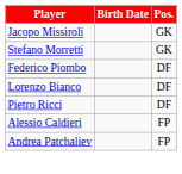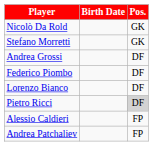 <table class="wikitable" style="text-align:center">
 <tr style="color:white; background:red">
 <td><strong>Player</strong></td>
 <td><strong>Birth Date</strong></td>
 <td><strong>Pos.</strong></td>
 </tr>
 <tr>
-<td align=left> <a href='#'>Jacopo Missiroli</a></td>
+<td align=left> <a href='#'>Nicolò Da Rold</a></td>
 <td></td>
 <td>GK</td>
 </tr>
 <tr>
 <td align=left> <a href='#'>Stefano Morretti</a></td>
 <td></td>
 <td>GK</td>
+</tr>
+<tr>
+<td align=left> <a href='#'>Andrea Grossi</a></td>
+<td></td>
+<td>DF</td>
 </tr>
 <tr>
 <td align=left> <a href='#'>Federico Piombo</a></td>
 <td></td>
 <td>DF</td>
 </tr>
 <tr>
 <td align=left> <a href='#'>Lorenzo Bianco</a></td>
 <td></td>
 <td>DF</td>
 </tr>
 <tr>
 <td align=left> <a href='#'>Pietro Ricci</a></td>
 <td></td>
-<td>DF</td>
+<td style="background: lightgrey;">DF</td>
 </tr>
 <tr>
 <td align=left> <a href='#'>Alessio Caldieri</a></td>
 <td></td>
 <td>FP</td>
 </tr>
 <tr>
 <td align=left> <a href='#'>Andrea Patchaliev</a></td>
 <td></td>
 <td>FP</td>
 </tr>
 </table>
